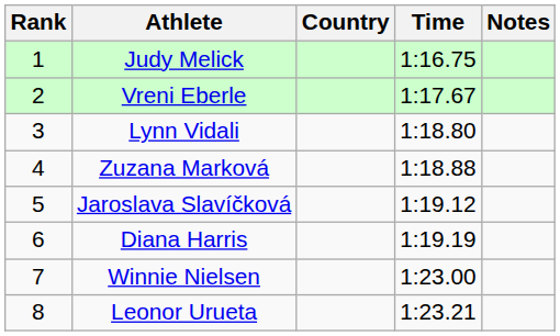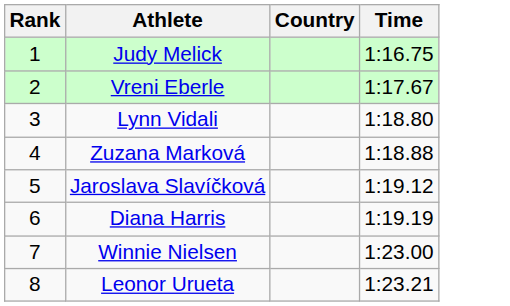 <table class="wikitable sortable" style="text-align:center">
 <tr>
 <th>Rank</th>
 <th>Athlete</th>
 <th>Country</th>
 <th>Time</th>
-<th>Notes</th>
 </tr>
 <tr bgcolor=ccffcc>
 <td>1</td>
 <td><a href='#'>Judy Melick</a></td>
 <td align=left></td>
 <td>1:16.75</td>
-<td></td>
 </tr>
 <tr bgcolor=ccffcc>
 <td>2</td>
 <td><a href='#'>Vreni Eberle</a></td>
 <td align=left></td>
 <td>1:17.67</td>
-<td></td>
 </tr>
 <tr>
 <td>3</td>
 <td><a href='#'>Lynn Vidali</a></td>
 <td align=left></td>
 <td>1:18.80</td>
-<td></td>
 </tr>
 <tr>
 <td>4</td>
 <td><a href='#'>Zuzana Marková</a></td>
 <td align=left></td>
 <td>1:18.88</td>
-<td></td>
 </tr>
 <tr>
 <td>5</td>
 <td><a href='#'>Jaroslava Slavíčková</a></td>
 <td align=left></td>
 <td>1:19.12</td>
-<td></td>
 </tr>
 <tr>
 <td>6</td>
 <td><a href='#'>Diana Harris</a></td>
 <td align=left></td>
 <td>1:19.19</td>
-<td></td>
 </tr>
 <tr>
 <td>7</td>
 <td><a href='#'>Winnie Nielsen</a></td>
 <td align=left></td>
 <td>1:23.00</td>
-<td></td>
 </tr>
 <tr>
 <td>8</td>
 <td><a href='#'>Leonor Urueta</a></td>
 <td align=left></td>
 <td>1:23.21</td>
-<td></td>
 </tr>
 </table>
